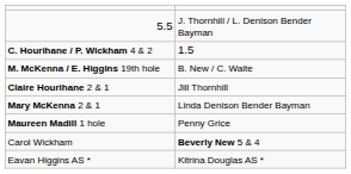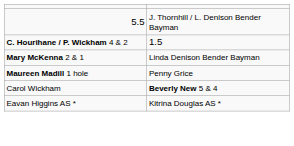 <table class="wikitable">
 <tr>
 <td align="center" width="230"></td>
 <td align="center" width="230"></td>
 </tr>
 <tr>
 <td align="right">5.5</td>
 <td><small>J. Thornhill / L. Denison Bender Bayman</small></td>
 </tr>
 <tr>
 <td><small><strong>C. Hourihane / P. Wickham</strong> 4 & 2</small></td>
 <td>1.5</td>
-</tr>
-<tr>
-<td><small><strong>M. McKenna / E. Higgins</strong> 19th hole</small></td>
-<td><small>B. New / C. Waite</small></td>
-</tr>
-<tr>
-<td><small><strong>Claire Hourihane</strong> 2 & 1</small></td>
-<td><small>Jill Thornhill</small></td>
 </tr>
 <tr>
 <td><small><strong>Mary McKenna</strong> 2 & 1</small></td>
 <td><small>Linda Denison Bender Bayman</small></td>
 </tr>
 <tr>
 <td><small><strong>Maureen Madill</strong> 1 hole</small></td>
 <td><small>Penny Grice</small></td>
 </tr>
 <tr>
 <td><small>Carol Wickham</small></td>
 <td><small><strong>Beverly New</strong> 5 & 4</small></td>
 </tr>
 <tr>
 <td><small>Eavan Higgins AS *</small></td>
 <td><small>Kitrina Douglas AS *</small></td>
 </tr>
 </table>
